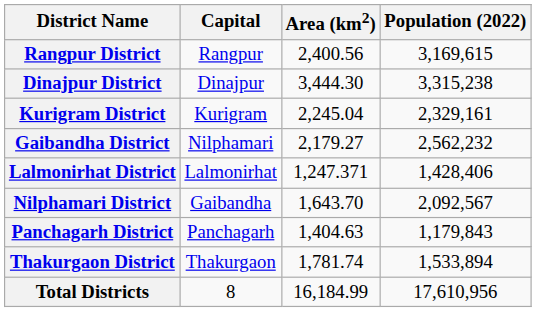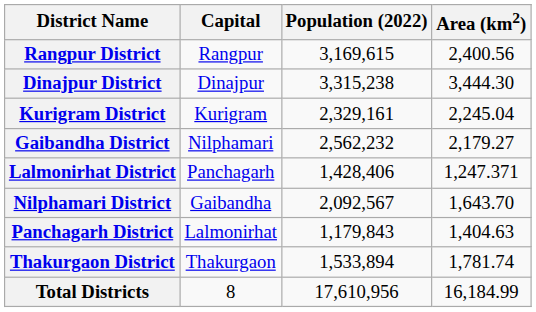 <table class="wikitable sortable" style="text-align:center;">
 <tr>
 <th>District Name</th>
 <th>Capital</th>
+<th>Population (2022)</th>
 <th>Area (km<sup>2</sup>)</th>
-<th>Population (2022)</th>
 </tr>
 <tr>
 <th><a href='#'>Rangpur District</a></th>
 <td><a href='#'>Rangpur</a></td>
+<td>3,169,615</td>
 <td>2,400.56</td>
-<td>3,169,615</td>
 </tr>
 <tr>
 <th><a href='#'>Dinajpur District</a></th>
 <td><a href='#'>Dinajpur</a></td>
+<td>3,315,238</td>
 <td>3,444.30</td>
-<td>3,315,238</td>
 </tr>
 <tr>
 <th><a href='#'>Kurigram District</a></th>
 <td><a href='#'>Kurigram</a></td>
+<td>2,329,161</td>
 <td>2,245.04</td>
-<td>2,329,161</td>
 </tr>
 <tr>
 <th><a href='#'>Gaibandha District</a></th>
 <td><a href='#'>Nilphamari</a></td>
+<td>2,562,232</td>
 <td>2,179.27</td>
-<td>2,562,232</td>
 </tr>
 <tr>
 <th><a href='#'>Lalmonirhat District</a></th>
-<td><a href='#'>Lalmonirhat</a></td>
+<td><a href='#'>Panchagarh</a></td>
+<td>1,428,406</td>
 <td>1,247.371</td>
-<td>1,428,406</td>
 </tr>
 <tr>
 <th><a href='#'>Nilphamari District</a></th>
 <td><a href='#'>Gaibandha</a></td>
+<td>2,092,567</td>
 <td>1,643.70</td>
-<td>2,092,567</td>
 </tr>
 <tr>
 <th><a href='#'>Panchagarh District</a></th>
-<td><a href='#'>Panchagarh</a></td>
+<td><a href='#'>Lalmonirhat</a></td>
+<td>1,179,843</td>
 <td>1,404.63</td>
-<td>1,179,843</td>
 </tr>
 <tr>
 <th><a href='#'>Thakurgaon District</a></th>
 <td><a href='#'>Thakurgaon</a></td>
+<td>1,533,894</td>
 <td>1,781.74</td>
-<td>1,533,894</td>
 </tr>
 <tr>
 <th>Total Districts</th>
 <td>8</td>
+<td>17,610,956</td>
 <td>16,184.99</td>
-<td>17,610,956</td>
 </tr>
 </table>
